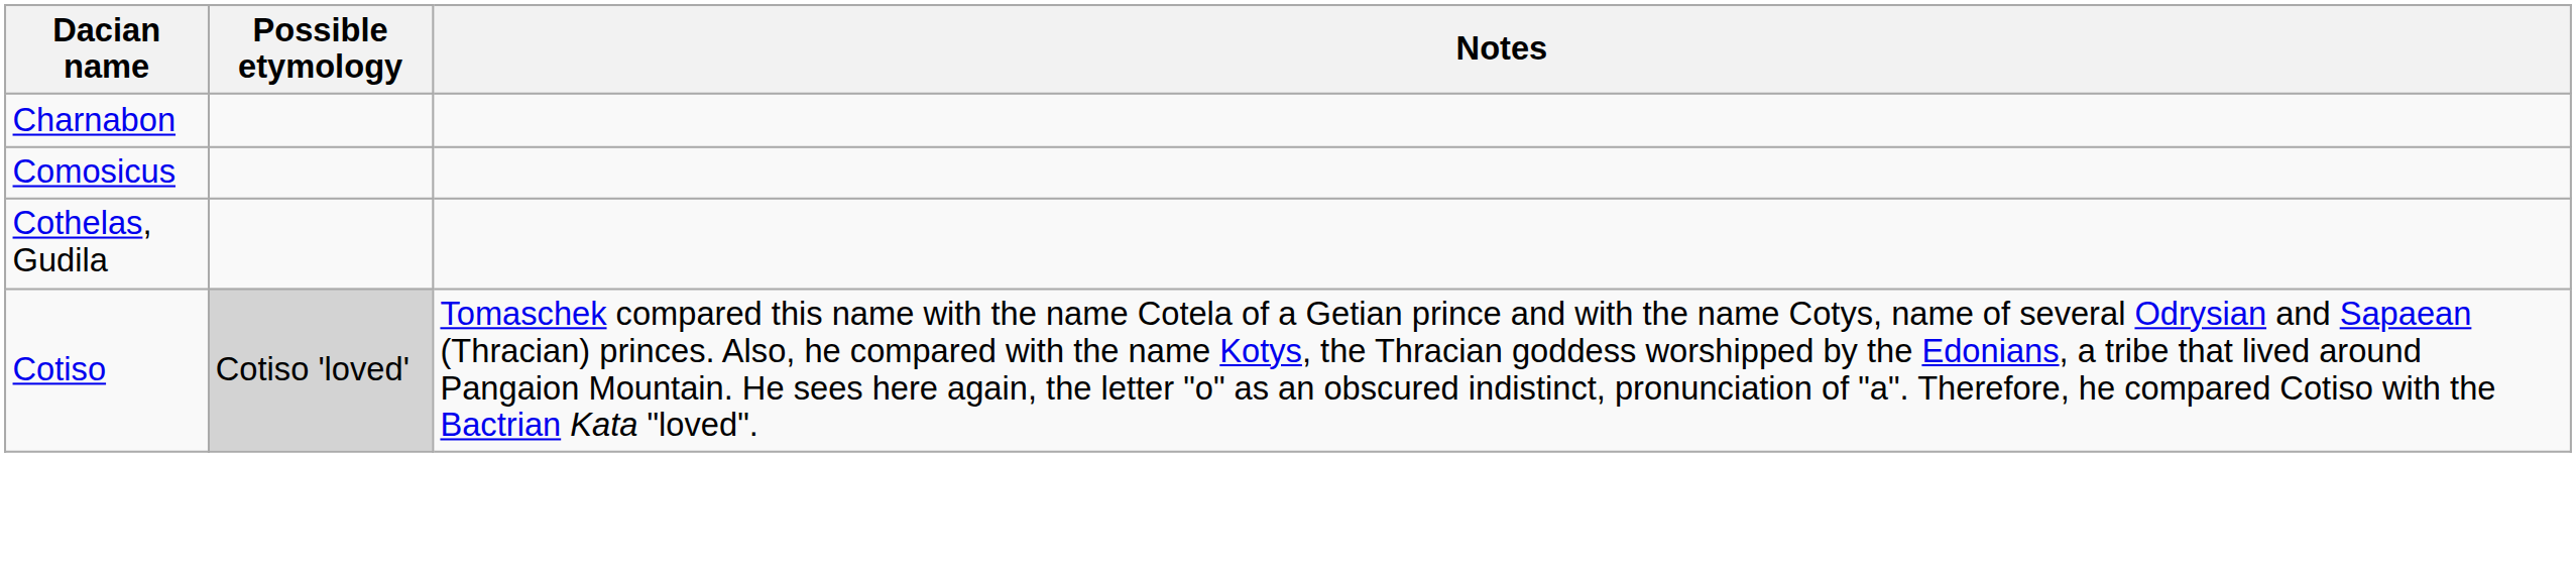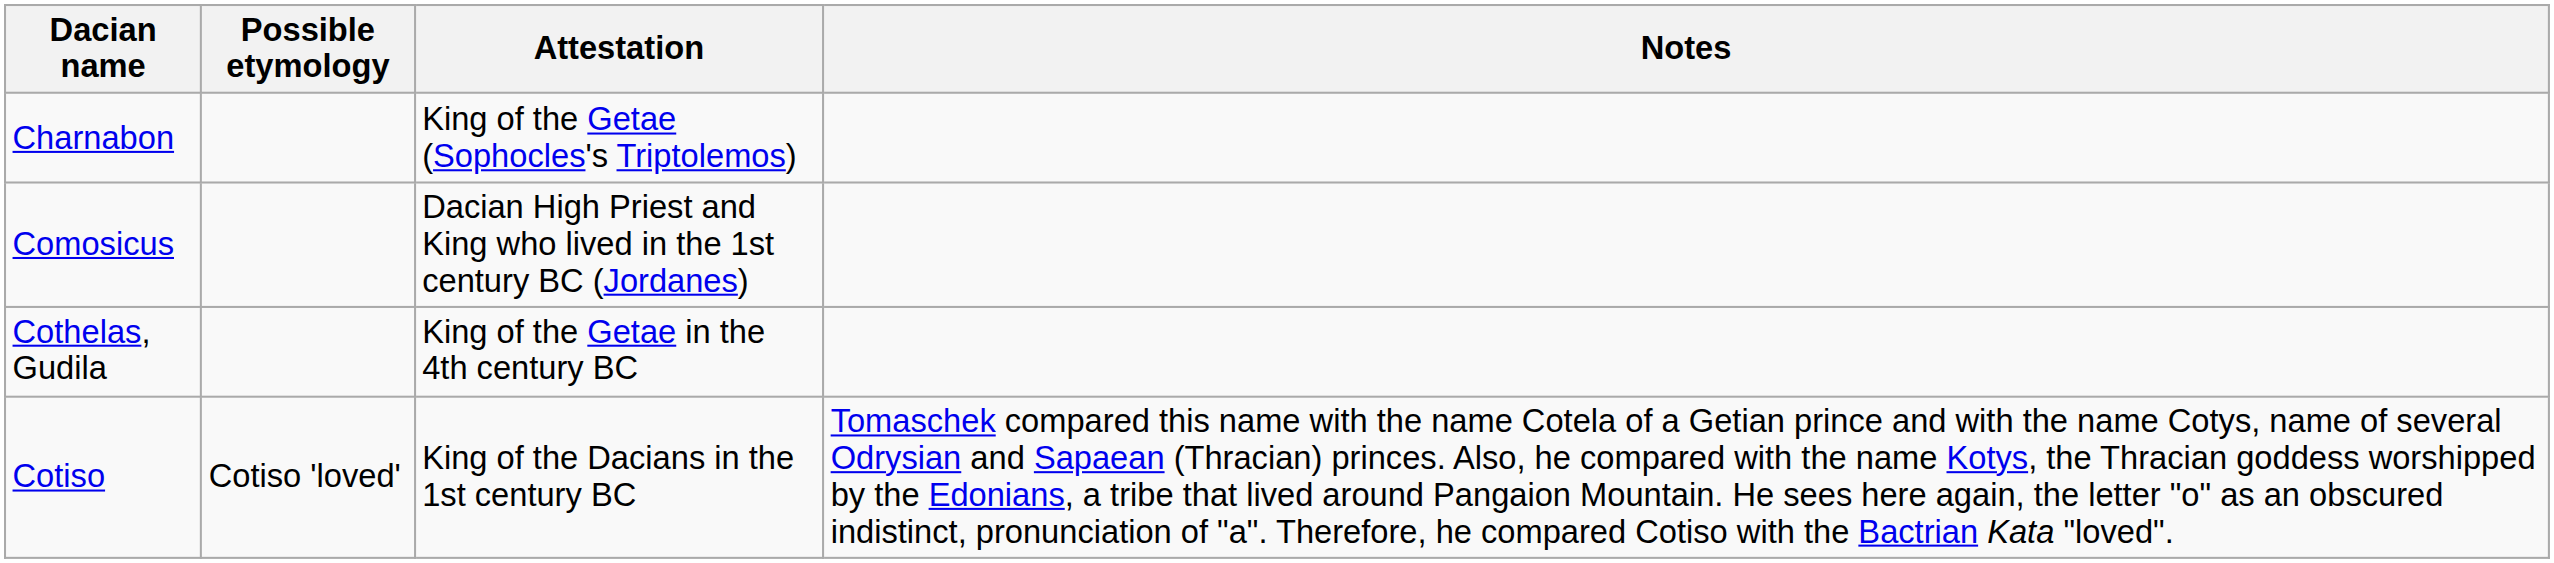 <table class="wikitable">
 <tr>
 <th>Dacian name</th>
 <th>Possible etymology</th>
+<th>Attestation</th>
 <th>Notes</th>
 </tr>
 <tr>
 <td><a href='#'>Charnabon</a></td>
 <td></td>
+<td>King of the <a href='#'>Getae</a> (<a href='#'>Sophocles</a>'s <a href='#'>Triptolemos</a>)</td>
 <td></td>
 </tr>
 <tr>
 <td><a href='#'>Comosicus</a></td>
 <td></td>
+<td>Dacian High Priest and King who lived in the 1st century BC (<a href='#'>Jordanes</a>)</td>
 <td></td>
 </tr>
 <tr>
 <td><a href='#'>Cothelas</a>, Gudila</td>
 <td></td>
+<td>King of the <a href='#'>Getae</a> in the 4th century BC</td>
 <td></td>
 </tr>
 <tr>
 <td><a href='#'>Cotiso</a></td>
-<td style="background: lightgrey;">Cotiso 'loved' </td>
+<td>Cotiso 'loved' </td>
+<td>King of the Dacians in the 1st century BC </td>
 <td><a href='#'>Tomaschek</a> compared this name with the name Cotela of a Getian prince and with the name Cotys, name of several <a href='#'>Odrysian</a> and <a href='#'>Sapaean</a> (Thracian) princes. Also, he compared with the name <a href='#'>Kotys</a>, the Thracian goddess worshipped by the <a href='#'>Edonians</a>, a tribe that lived around Pangaion Mountain. He sees here again, the letter "o" as an obscured indistinct, pronunciation of "a". Therefore, he compared Cotiso with the <a href='#'>Bactrian</a> <em>Kata</em> "loved". </td>
 </tr>
 </table>
